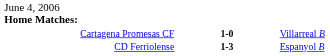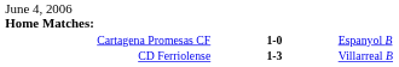 <table width=100% cellspacing=1>
 <tr>
 <th width=20%></th>
 <th width=12%></th>
 <th width=20%></th>
 <th></th>
 </tr>
 <tr>
 <td>June 4, 2006<br><strong>Home Matches:</strong></td>
 </tr>
 <tr style=font-size:90%>
 <td align=right><a href='#'>Cartagena Promesas CF</a></td>
 <td align=center><strong>1-0</strong></td>
-<td><a href='#'>Villarreal <em>B</em></a></td>
+<td><a href='#'>Espanyol <em>B</em></a></td>
 </tr>
 <tr style=font-size:90%>
 <td align=right><a href='#'>CD Ferriolense</a></td>
 <td align=center><strong>1-3</strong></td>
-<td><a href='#'>Espanyol <em>B</em></a></td>
+<td><a href='#'>Villarreal <em>B</em></a></td>
 </tr>
 </table>
